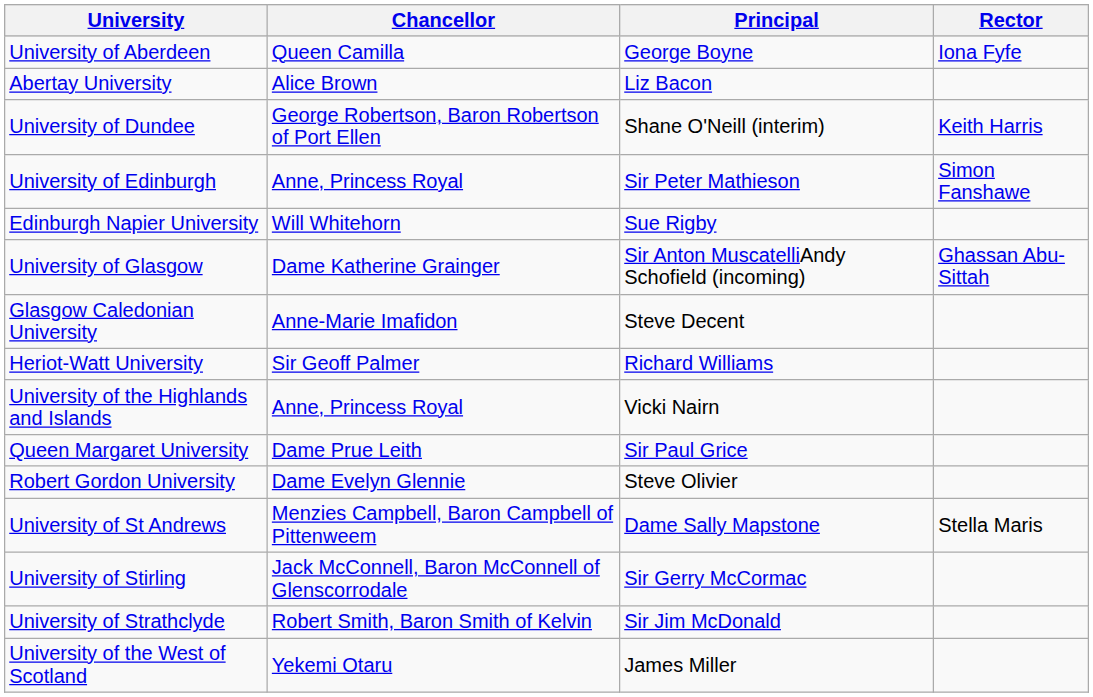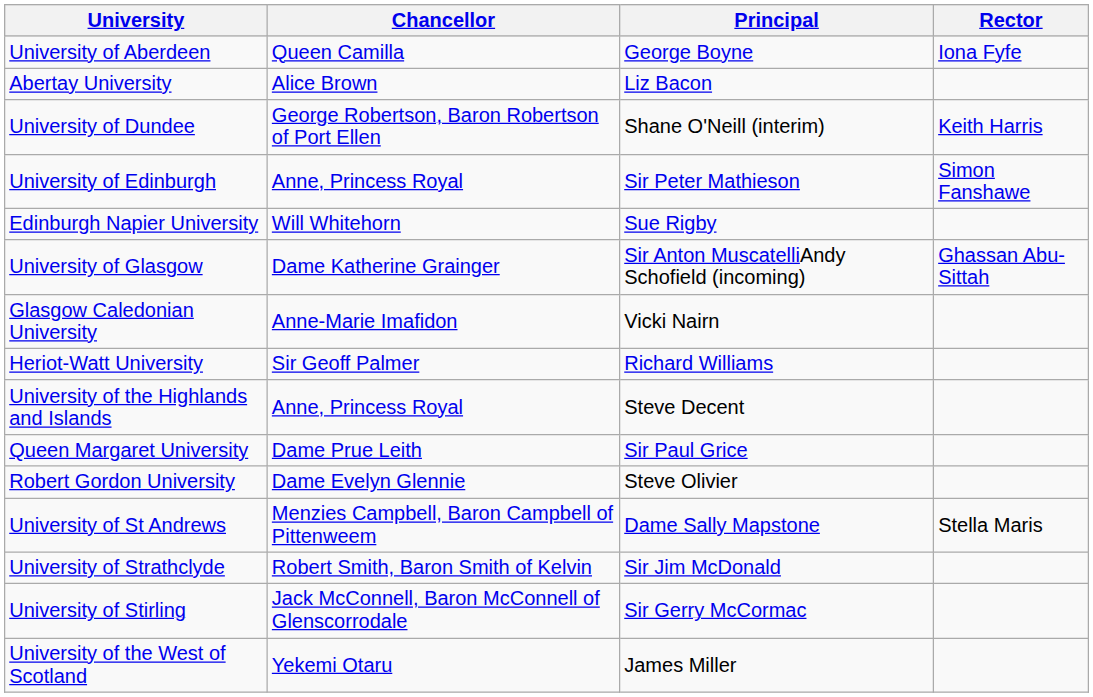 <table class="wikitable sortable">
 <tr style="background: #CCCCCC;">
 <th><a href='#'>University</a></th>
 <th class="unsortable"><a href='#'>Chancellor</a></th>
 <th class="unsortable"><a href='#'>Principal</a></th>
 <th class="unsortable"><a href='#'>Rector</a></th>
 </tr>
 <tr>
 <td><a href='#'>University of Aberdeen</a></td>
 <td><a href='#'>Queen Camilla</a></td>
 <td><a href='#'>George Boyne</a></td>
 <td><a href='#'>Iona Fyfe</a></td>
 </tr>
 <tr>
 <td><a href='#'>Abertay University</a></td>
 <td><a href='#'>Alice Brown</a></td>
 <td><a href='#'>Liz Bacon</a></td>
 <td></td>
 </tr>
 <tr>
 <td><a href='#'>University of Dundee</a></td>
 <td><a href='#'>George Robertson, Baron Robertson of Port Ellen</a></td>
 <td>Shane O'Neill (interim)</td>
 <td><a href='#'>Keith Harris</a></td>
 </tr>
 <tr>
 <td><a href='#'>University of Edinburgh</a></td>
 <td><a href='#'>Anne, Princess Royal</a></td>
 <td><a href='#'>Sir Peter Mathieson</a></td>
 <td><a href='#'>Simon Fanshawe</a></td>
 </tr>
 <tr>
 <td><a href='#'>Edinburgh Napier University</a></td>
 <td><a href='#'>Will Whitehorn</a></td>
 <td><a href='#'>Sue Rigby</a></td>
 <td></td>
 </tr>
 <tr>
 <td><a href='#'>University of Glasgow</a></td>
 <td><a href='#'>Dame Katherine Grainger</a></td>
 <td><a href='#'>Sir Anton Muscatelli</a>Andy Schofield (incoming)</td>
 <td><a href='#'>Ghassan Abu-Sittah</a></td>
 </tr>
 <tr>
 <td><a href='#'>Glasgow Caledonian University</a></td>
 <td><a href='#'>Anne-Marie Imafidon</a></td>
-<td>Steve Decent</td>
+<td>Vicki Nairn </td>
 <td></td>
 </tr>
 <tr>
 <td><a href='#'>Heriot-Watt University</a></td>
 <td><a href='#'>Sir Geoff Palmer</a></td>
 <td><a href='#'>Richard Williams</a></td>
 <td></td>
 </tr>
 <tr>
 <td><a href='#'>University of the Highlands and Islands</a></td>
 <td><a href='#'>Anne, Princess Royal</a></td>
-<td>Vicki Nairn </td>
+<td>Steve Decent</td>
 <td></td>
 </tr>
 <tr>
 <td><a href='#'>Queen Margaret University</a></td>
 <td><a href='#'>Dame Prue Leith</a></td>
 <td><a href='#'>Sir Paul Grice</a></td>
 <td></td>
 </tr>
 <tr>
 <td><a href='#'>Robert Gordon University</a></td>
 <td><a href='#'>Dame Evelyn Glennie</a></td>
 <td>Steve Olivier</td>
 <td></td>
 </tr>
 <tr>
 <td><a href='#'>University of St Andrews</a></td>
 <td><a href='#'>Menzies Campbell, Baron Campbell of Pittenweem</a></td>
 <td><a href='#'>Dame Sally Mapstone</a></td>
 <td>Stella Maris</td>
 </tr>
 <tr>
+<td><a href='#'>University of Strathclyde</a></td>
+<td><a href='#'>Robert Smith, Baron Smith of Kelvin</a></td>
+<td><a href='#'>Sir Jim McDonald</a></td>
+<td></td>
+</tr>
+<tr>
 <td><a href='#'>University of Stirling</a></td>
 <td><a href='#'>Jack McConnell, Baron McConnell of Glenscorrodale</a></td>
 <td><a href='#'>Sir Gerry McCormac</a></td>
-<td></td>
-</tr>
-<tr>
-<td><a href='#'>University of Strathclyde</a></td>
-<td><a href='#'>Robert Smith, Baron Smith of Kelvin</a></td>
-<td><a href='#'>Sir Jim McDonald</a></td>
 <td></td>
 </tr>
 <tr>
 <td><a href='#'>University of the West of Scotland</a></td>
 <td><a href='#'>Yekemi Otaru</a></td>
 <td>James Miller</td>
 <td></td>
 </tr>
 </table>
